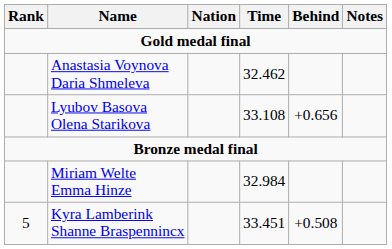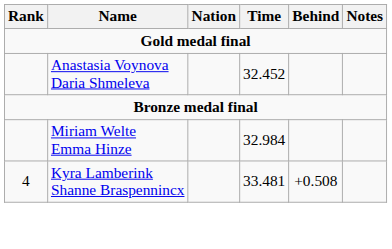 <table class="wikitable" style="text-align:center">
 <tr>
 <th>Rank</th>
 <th>Name</th>
 <th>Nation</th>
 <th>Time</th>
 <th>Behind</th>
 <th>Notes</th>
 </tr>
 <tr>
 <td colspan=6><strong>Gold medal final</strong></td>
 </tr>
 <tr>
 <td></td>
 <td align=left><a href='#'>Anastasia Voynova</a><br><a href='#'>Daria Shmeleva</a></td>
 <td align=left></td>
-<td>32.462</td>
+<td>32.452</td>
 <td></td>
-<td></td>
-</tr>
-<tr>
-<td></td>
-<td align=left><a href='#'>Lyubov Basova</a><br><a href='#'>Olena Starikova</a></td>
-<td align=left></td>
-<td>33.108</td>
-<td>+0.656</td>
 <td></td>
 </tr>
 <tr>
 <td colspan=6><strong>Bronze medal final</strong></td>
 </tr>
 <tr>
 <td></td>
 <td align=left><a href='#'>Miriam Welte</a><br><a href='#'>Emma Hinze</a></td>
 <td align=left></td>
 <td>32.984</td>
 <td></td>
 <td></td>
 </tr>
 <tr>
-<td>5</td>
+<td>4</td>
 <td align=left><a href='#'>Kyra Lamberink</a><br><a href='#'>Shanne Braspennincx</a></td>
 <td align=left></td>
-<td>33.451</td>
+<td>33.481</td>
 <td>+0.508</td>
 <td></td>
 </tr>
 </table>
